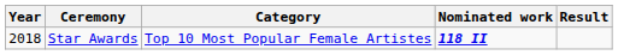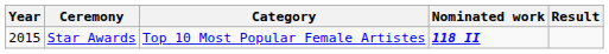 <table class="wikitable sortable">
 <tr>
 <th>Year</th>
 <th>Ceremony</th>
 <th>Category</th>
 <th>Nominated work</th>
 <th>Result</th>
 </tr>
 <tr>
-<td>2018</td>
+<td>2015</td>
 <td><a href='#'>Star Awards</a></td>
 <td><a href='#'>Top 10 Most Popular Female Artistes</a></td>
 <td><strong><em><a href='#'>118 II</a></em>  </strong></td>
 <td></td>
 </tr>
 </table>
